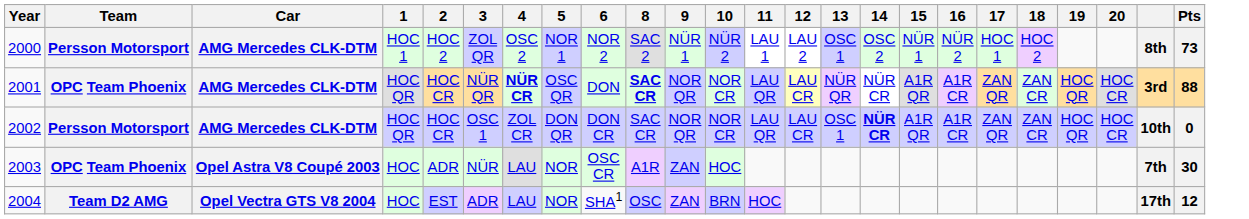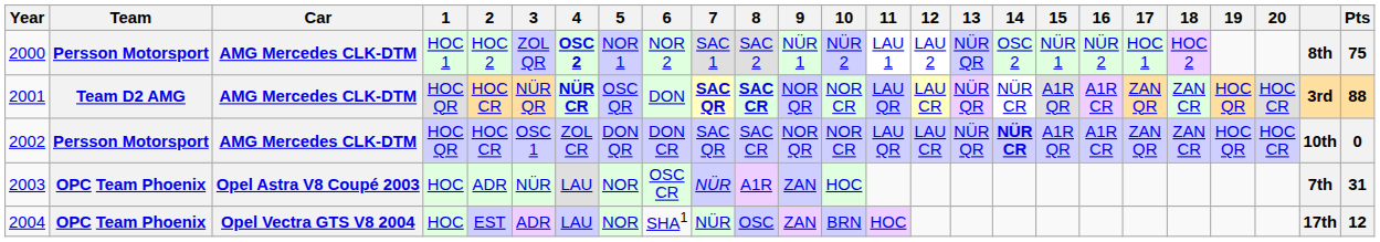 <table class="wikitable" border="1" style="text-align:center; font-size:85%;">
 <tr>
 <th>Year</th>
 <th>Team</th>
 <th>Car</th>
 <th>1</th>
 <th>2</th>
 <th>3</th>
 <th>4</th>
 <th>5</th>
 <th>6</th>
+<th>7</th>
 <th>8</th>
 <th>9</th>
 <th>10</th>
 <th>11</th>
 <th>12</th>
 <th>13</th>
 <th>14</th>
 <th>15</th>
 <th>16</th>
 <th>17</th>
 <th>18</th>
 <th>19</th>
 <th>20</th>
 <th></th>
 <th>Pts</th>
 </tr>
 <tr>
 <td><a href='#'>2000</a></td>
 <th nowrap><a href='#'>Persson Motorsport</a></th>
 <th nowrap><a href='#'>AMG Mercedes CLK-DTM</a></th>
 <td style="background:#DFFFDF;"><a href='#'>HOC<br>1</a><br></td>
 <td style="background:#DFFFDF;"><a href='#'>HOC<br>2</a><br></td>
 <td style="background:#CFCFFF;"><a href='#'>ZOL<br>QR</a><br></td>
-<td style="background:#DFFFDF;"><a href='#'>OSC<br>2</a><br></td>
+<td style="background:#DFFFDF;"><strong><a href='#'>OSC<br>2</a><br></strong></td>
 <td style="background:#CFCFFF;"><a href='#'>NOR<br>1</a><br></td>
 <td style="background:#DFFFDF;"><a href='#'>NOR<br>2</a><br></td>
+<td style="background:#DFDFDF;"><a href='#'>SAC<br>1</a><br></td>
 <td style="background:#DFDFDF;"><a href='#'>SAC<br>2</a><br></td>
 <td style="background:#DFFFDF;"><a href='#'>NÜR<br>1</a><br></td>
 <td style="background:#CFCFFF;"><a href='#'>NÜR<br>2</a><br></td>
 <td style="background:#FFFFFF;"><a href='#'>LAU<br>1</a><br></td>
 <td style="background:#FFFFFF;"><a href='#'>LAU<br>2</a><br></td>
-<td style="background:#CFCFFF;"><a href='#'>OSC<br>1</a><br></td>
+<td style="background:#CFCFFF;"><a href='#'>NÜR<br>QR</a><br></td>
 <td style="background:#DFFFDF;"><a href='#'>OSC<br>2</a><br></td>
 <td style="background:#DFFFDF;"><a href='#'>NÜR<br>1</a><br></td>
 <td style="background:#DFFFDF;"><a href='#'>NÜR<br>2</a><br></td>
 <td style="background:#DFFFDF;"><a href='#'>HOC<br>1</a><br></td>
 <td style="background:#EFCFFF;"><a href='#'>HOC<br>2</a><br></td>
 <td></td>
 <td></td>
 <th>8th</th>
-<th>73</th>
+<th>75</th>
 </tr>
 <tr>
 <td><a href='#'>2001</a></td>
-<th nowrap><a href='#'>OPC</a> <a href='#'>Team Phoenix</a></th>
+<th nowrap><a href='#'>Team D2 AMG</a></th>
 <th nowrap><a href='#'>AMG Mercedes CLK-DTM</a></th>
 <td style="background:#DFDFDF;"><a href='#'>HOC<br>QR</a><br></td>
 <td style="background:#FFDF9F;"><a href='#'>HOC<br>CR</a><br></td>
 <td style="background:#FFDF9F;"><a href='#'>NÜR<br>QR</a><br></td>
 <td style="background:#DFFFDF;"><strong><a href='#'>NÜR<br>CR</a><br></strong></td>
 <td style="background:#CFCFFF;"><a href='#'>OSC<br>QR</a><br></td>
 <td style="background:#DFFFDF;"><a href='#'>DON</a><br></td>
+<td style="background:#FFFFBF;"><strong><a href='#'>SAC<br>QR</a></strong><br></td>
 <td style="background:#DFFFDF;"><strong><a href='#'>SAC<br>CR</a></strong><br></td>
 <td style="background:#CFCFFF;"><a href='#'>NOR<br>QR</a><br></td>
 <td style="background:#DFFFDF;"><a href='#'>NOR<br>CR</a><br></td>
 <td style="background:#CFCFFF;"><a href='#'>LAU<br>QR</a><br></td>
 <td style="background:#FFFFBF;"><a href='#'>LAU<br>CR</a><br></td>
 <td style="background:#EFCFFF;"><a href='#'>NÜR<br>QR</a><br></td>
 <td style="background:#FFFFFF;"><a href='#'>NÜR<br>CR</a><br></td>
 <td style="background:#DFDFDF;"><a href='#'>A1R<br>QR</a><br></td>
 <td style="background:#EFCFFF;"><a href='#'>A1R<br>CR</a><br></td>
 <td style="background:#FFDF9F;"><a href='#'>ZAN<br>QR</a><br></td>
 <td style="background:#DFFFDF;"><a href='#'>ZAN<br>CR</a><br></td>
 <td style="background:#FFDF9F;"><a href='#'>HOC<br>QR</a><br></td>
 <td style="background:#DFDFDF;"><a href='#'>HOC<br>CR</a><br></td>
 <td style="background:#FFDF9F;"><strong>3rd</strong></td>
 <td style="background:#FFDF9F;"><strong>88</strong></td>
 </tr>
 <tr>
 <td><a href='#'>2002</a></td>
 <th nowrap><a href='#'>Persson Motorsport</a></th>
 <th nowrap><a href='#'>AMG Mercedes CLK-DTM</a></th>
 <td style="background:#CFCFFF;"><a href='#'>HOC<br>QR</a><br></td>
 <td style="background:#CFCFFF;"><a href='#'>HOC<br>CR</a><br></td>
 <td style="background:#CFCFFF;"><a href='#'>OSC<br>1</a><br></td>
 <td style="background:#CFCFFF;"><a href='#'>ZOL<br>CR</a><br></td>
 <td style="background:#CFCFFF;"><a href='#'>DON<br>QR</a><br></td>
 <td style="background:#CFCFFF;"><a href='#'>DON<br>CR</a><br></td>
+<td style="background:#CFCFFF;"><a href='#'>SAC<br>QR</a><br></td>
 <td style="background:#CFCFFF;"><a href='#'>SAC<br>CR</a><br></td>
 <td style="background:#CFCFFF;"><a href='#'>NOR<br>QR</a><br></td>
 <td style="background:#CFCFFF;"><a href='#'>NOR<br>CR</a><br></td>
 <td style="background:#CFCFFF;"><a href='#'>LAU<br>QR</a><br></td>
 <td style="background:#CFCFFF;"><a href='#'>LAU<br>CR</a><br></td>
-<td style="background:#CFCFFF;"><a href='#'>OSC<br>1</a><br></td>
+<td style="background:#CFCFFF;"><a href='#'>NÜR<br>QR</a><br></td>
 <td style="background:#CFCFFF;"><strong><a href='#'>NÜR<br>CR</a><br></strong></td>
 <td style="background:#CFCFFF;"><a href='#'>A1R<br>QR</a><br></td>
 <td style="background:#CFCFFF;"><a href='#'>A1R<br>CR</a><br></td>
 <td style="background:#CFCFFF;"><a href='#'>ZAN<br>QR</a><br></td>
 <td style="background:#CFCFFF;"><a href='#'>ZAN<br>CR</a><br></td>
 <td style="background:#CFCFFF;"><a href='#'>HOC<br>QR</a><br></td>
 <td style="background:#CFCFFF;"><a href='#'>HOC<br>CR</a><br></td>
 <th>10th</th>
 <th>0</th>
 </tr>
 <tr>
 <td><a href='#'>2003</a></td>
 <th nowrap><a href='#'>OPC</a> <a href='#'>Team Phoenix</a></th>
 <th nowrap><a href='#'>Opel Astra V8 Coupé 2003</a></th>
 <td style="background:#DFFFDF;"><a href='#'>HOC</a><br></td>
 <td style="background:#DFFFDF;"><a href='#'>ADR</a><br></td>
 <td style="background:#DFFFDF;"><a href='#'>NÜR</a><br></td>
 <td style="background:#DFDFDF;"><a href='#'>LAU</a><br></td>
 <td style="background:#DFFFDF;"><a href='#'>NOR</a><br></td>
 <td style="background:#DFFFDF;"><a href='#'>OSC<br>CR</a><br></td>
+<td style="background:#CFCFFF;"><em><a href='#'>NÜR</a></em><br></td>
 <td style="background:#EFCFFF;"><a href='#'>A1R</a><br></td>
 <td style="background:#CFCFFF;"><a href='#'>ZAN</a><br></td>
 <td style="background:#DFFFDF;"><a href='#'>HOC</a><br></td>
 <td></td>
 <td></td>
 <td></td>
 <td></td>
 <td></td>
 <td></td>
 <td></td>
 <td></td>
 <td></td>
 <td></td>
 <th>7th</th>
-<th>30</th>
+<th>31</th>
 </tr>
 <tr>
 <td><a href='#'>2004</a></td>
-<th nowrap><a href='#'>Team D2 AMG</a></th>
+<th nowrap><a href='#'>OPC</a> <a href='#'>Team Phoenix</a></th>
 <th nowrap><a href='#'>Opel Vectra GTS V8 2004</a></th>
 <td style="background:#DFFFDF;"><a href='#'>HOC</a><br></td>
 <td style="background:#CFCFFF;"><a href='#'>EST</a><br></td>
 <td style="background:#EFCFFF;"><a href='#'>ADR</a><br></td>
 <td style="background:#CFCFFF;"><a href='#'>LAU</a><br></td>
 <td style="background:#DFFFDF;"><a href='#'>NOR</a><br></td>
 <td><a href='#'>SHA</a><sup>1</sup></td>
+<td style="background:#DFFFDF;"><a href='#'>NÜR</a><br></td>
 <td style="background:#CFCFFF;"><a href='#'>OSC</a><br></td>
 <td style="background:#EFCFFF;"><a href='#'>ZAN</a><br></td>
 <td style="background:#CFCFFF;"><a href='#'>BRN</a><br></td>
 <td style="background:#EFCFFF;"><a href='#'>HOC</a><br></td>
 <td></td>
 <td></td>
 <td></td>
 <td></td>
 <td></td>
 <td></td>
 <td></td>
 <td></td>
 <td></td>
 <th>17th</th>
 <th>12</th>
 </tr>
 </table>
